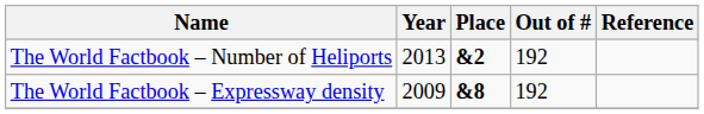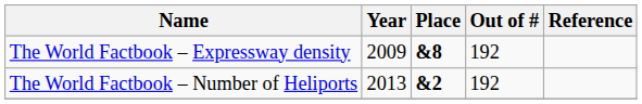 <table class="wikitable sortable" style="text-align:left">
 <tr>
 <th>Name</th>
 <th>Year</th>
 <th>Place</th>
 <th>Out of #</th>
 <th>Reference</th>
 </tr>
 <tr>
+<td><a href='#'>The World Factbook</a> – <a href='#'>Expressway density</a></td>
+<td>2009</td>
+<td><strong><span>&</span>8</strong></td>
+<td>192</td>
+<td></td>
+</tr>
+<tr>
 <td><a href='#'>The World Factbook</a> – Number of <a href='#'>Heliports</a></td>
 <td>2013</td>
 <td><strong><span>&</span>2</strong></td>
 <td>192</td>
 <td></td>
 </tr>
 <tr>
-<td><a href='#'>The World Factbook</a> – <a href='#'>Expressway density</a></td>
-<td>2009</td>
-<td><strong><span>&</span>8</strong></td>
-<td>192</td>
-<td></td>
-</tr>
-<tr>
 </tr>
 </table>
